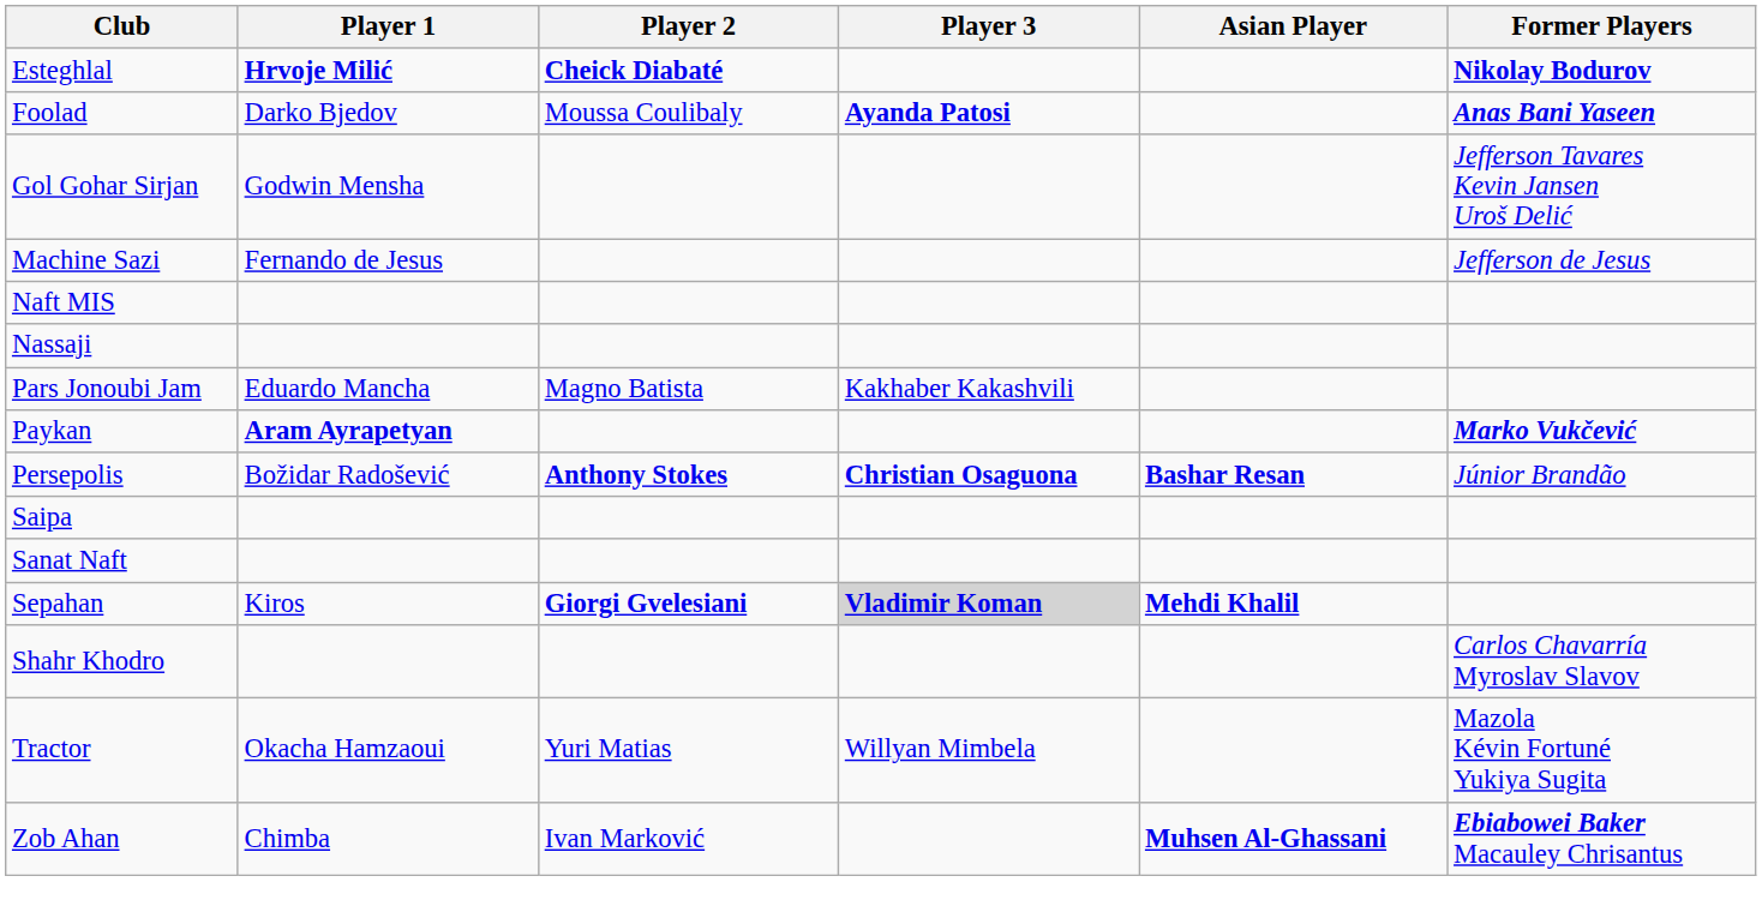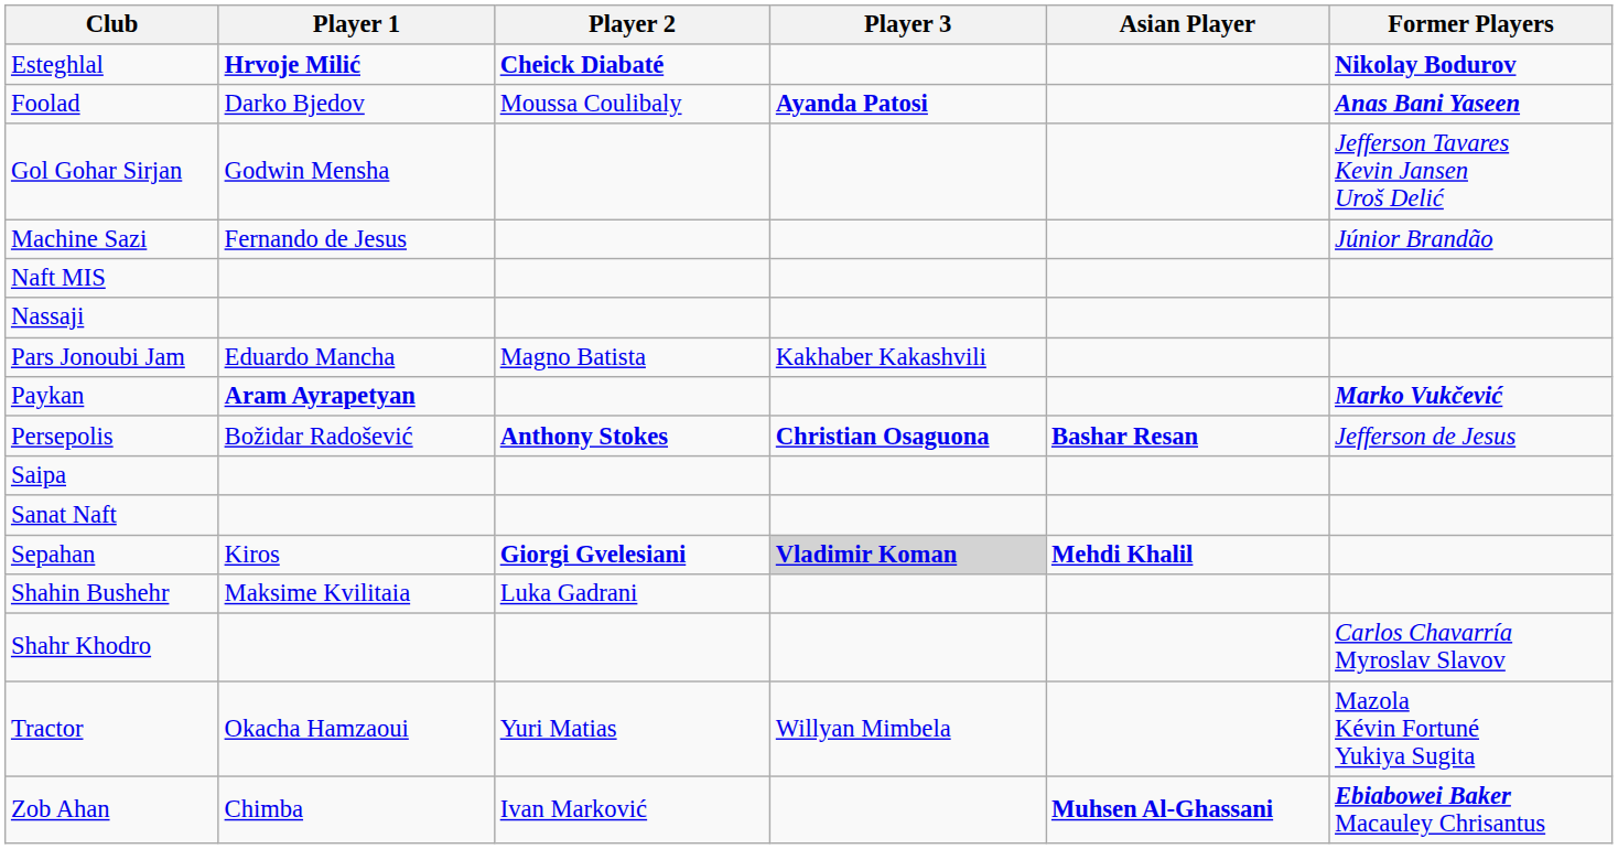 <table class="sortable wikitable" border="1">
 <tr>
 <th width="130">Club</th>
 <th width="170">Player 1</th>
 <th width="170">Player 2</th>
 <th width="170">Player 3</th>
 <th width="175">Asian Player</th>
 <th width="175">Former Players</th>
 </tr>
 <tr>
 <td><a href='#'>Esteghlal</a></td>
 <td> <strong><a href='#'>Hrvoje Milić</a></strong></td>
 <td> <strong><a href='#'>Cheick Diabaté</a></strong></td>
 <td></td>
 <td></td>
 <td> <strong><a href='#'>Nikolay Bodurov</a></strong></td>
 </tr>
 <tr>
 <td><a href='#'>Foolad</a></td>
 <td> <a href='#'>Darko Bjedov</a></td>
 <td> <a href='#'>Moussa Coulibaly</a></td>
 <td> <strong><a href='#'>Ayanda Patosi</a></strong></td>
 <td></td>
 <td> <strong><em><a href='#'>Anas Bani Yaseen</a></em></strong></td>
 </tr>
 <tr>
 <td><a href='#'>Gol Gohar Sirjan</a></td>
 <td> <a href='#'>Godwin Mensha</a></td>
 <td></td>
 <td></td>
 <td></td>
 <td> <em><a href='#'>Jefferson Tavares</a></em><br> <em><a href='#'>Kevin Jansen</a></em><br>  <em><a href='#'>Uroš Delić</a></em></td>
 </tr>
 <tr>
 <td><a href='#'>Machine Sazi</a></td>
 <td> <a href='#'>Fernando de Jesus</a></td>
 <td></td>
 <td></td>
 <td></td>
-<td> <em><a href='#'>Jefferson de Jesus</a></em></td>
+<td> <em><a href='#'>Júnior Brandão</a></em></td>
 </tr>
 <tr>
 <td><a href='#'>Naft MIS</a></td>
 <td></td>
 <td></td>
 <td></td>
 <td></td>
 <td></td>
 </tr>
 <tr>
 <td><a href='#'>Nassaji</a></td>
 <td></td>
 <td></td>
 <td></td>
 <td></td>
 <td></td>
 </tr>
 <tr>
 <td><a href='#'>Pars Jonoubi Jam</a></td>
 <td> <a href='#'>Eduardo Mancha</a></td>
 <td> <a href='#'>Magno Batista</a></td>
 <td> <a href='#'>Kakhaber Kakashvili</a></td>
 <td></td>
 <td></td>
 </tr>
 <tr>
 <td><a href='#'>Paykan</a></td>
 <td> <strong><a href='#'>Aram Ayrapetyan</a></strong></td>
 <td></td>
 <td></td>
 <td></td>
 <td> <strong><em><a href='#'>Marko Vukčević</a></em></strong></td>
 </tr>
 <tr>
 <td><a href='#'>Persepolis</a></td>
 <td> <a href='#'>Božidar Radošević</a></td>
 <td> <strong><a href='#'>Anthony Stokes</a></strong></td>
 <td> <strong><a href='#'>Christian Osaguona</a></strong></td>
 <td> <strong><a href='#'>Bashar Resan</a></strong></td>
-<td> <em><a href='#'>Júnior Brandão</a></em></td>
+<td> <em><a href='#'>Jefferson de Jesus</a></em></td>
 </tr>
 <tr>
 <td><a href='#'>Saipa</a></td>
 <td></td>
 <td></td>
 <td></td>
 <td></td>
 <td></td>
 </tr>
 <tr>
 <td><a href='#'>Sanat Naft</a></td>
 <td></td>
 <td></td>
 <td></td>
 <td></td>
 <td></td>
 </tr>
 <tr>
 <td><a href='#'>Sepahan</a></td>
 <td> <a href='#'>Kiros</a></td>
 <td> <strong><a href='#'>Giorgi Gvelesiani</a></strong></td>
 <td style="background: lightgrey;"> <strong><a href='#'>Vladimir Koman</a></strong></td>
 <td> <strong><a href='#'>Mehdi Khalil</a></strong></td>
+<td></td>
+</tr>
+<tr>
+<td><a href='#'>Shahin Bushehr</a></td>
+<td> <a href='#'>Maksime Kvilitaia</a></td>
+<td> <a href='#'>Luka Gadrani</a></td>
+<td></td>
+<td></td>
 <td></td>
 </tr>
 <tr>
 <td><a href='#'>Shahr Khodro</a></td>
 <td></td>
 <td></td>
 <td></td>
 <td></td>
 <td> <em><a href='#'>Carlos Chavarría</a></em> <br>  <a href='#'>Myroslav Slavov</a><em></td>
 </tr>
 <tr>
 <td><a href='#'>Tractor</a></td>
 <td> <a href='#'>Okacha Hamzaoui</a></td>
 <td> <a href='#'>Yuri Matias</a></td>
 <td> <a href='#'>Willyan Mimbela</a></td>
 <td></td>
 <td> </em><a href='#'>Mazola</a><em> <br>  </em><a href='#'>Kévin Fortuné</a><em> <br>  </em><a href='#'>Yukiya Sugita</a><em></td>
 </tr>
 <tr>
 <td><a href='#'>Zob Ahan</a></td>
 <td> <a href='#'>Chimba</a></td>
 <td> <a href='#'>Ivan Marković</a></td>
 <td></td>
 <td> <strong><a href='#'>Muhsen Al-Ghassani</a></strong></td>
 <td> <strong><em><a href='#'>Ebiabowei Baker</a></em></strong> <br>  </em><a href='#'>Macauley Chrisantus</a><em></td>
 </tr>
 </table>
